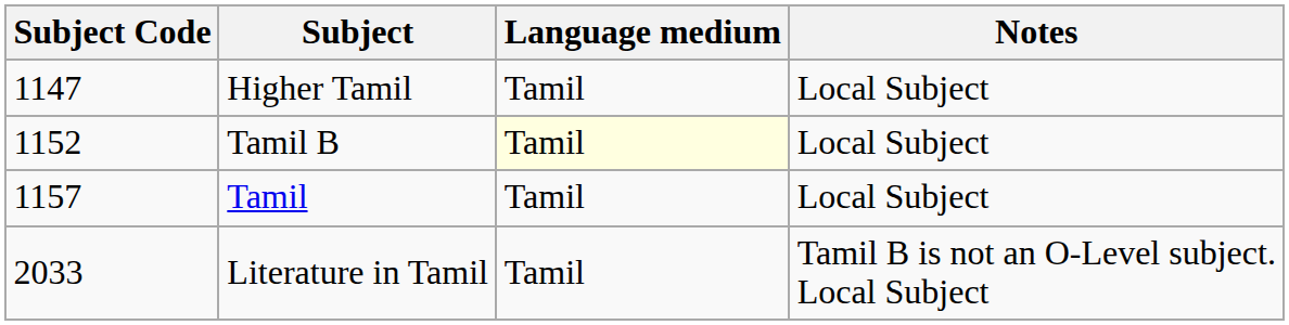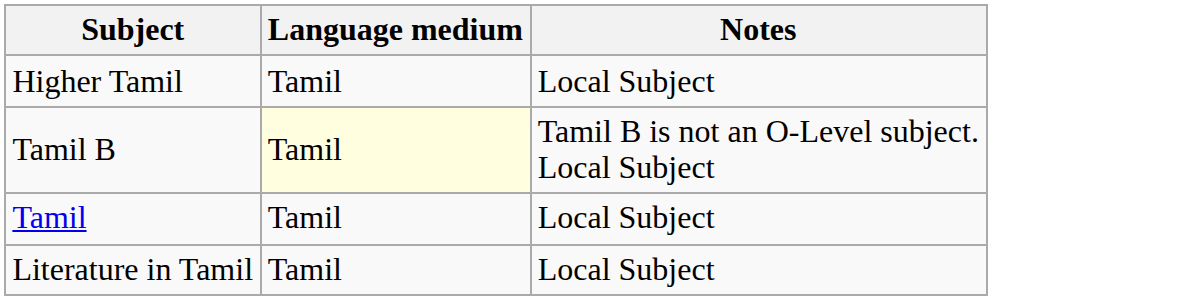 <table class="wikitable">
 <tr>
-<th>Subject Code</th>
 <th>Subject</th>
 <th>Language medium</th>
 <th>Notes</th>
 </tr>
 <tr>
-<td>1147</td>
 <td>Higher Tamil</td>
 <td>Tamil</td>
 <td>Local Subject</td>
 </tr>
 <tr>
-<td>1152</td>
 <td>Tamil B</td>
 <td style="background: lightyellow;">Tamil</td>
-<td>Local Subject</td>
+<td>Tamil B is not an O-Level subject.<br>Local Subject</td>
 </tr>
 <tr>
-<td>1157</td>
 <td><a href='#'>Tamil</a></td>
 <td>Tamil</td>
 <td>Local Subject</td>
 </tr>
 <tr>
-<td>2033</td>
 <td>Literature in Tamil</td>
 <td>Tamil</td>
-<td>Tamil B is not an O-Level subject.<br>Local Subject</td>
+<td>Local Subject</td>
 </tr>
 </table>
